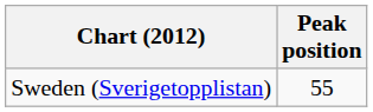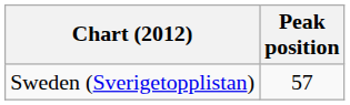 <table class="wikitable">
 <tr>
 <th>Chart (2012)</th>
 <th>Peak<br>position</th>
 </tr>
 <tr>
 <td>Sweden (<a href='#'>Sverigetopplistan</a>)</td>
-<td align="center">55</td>
+<td align="center">57</td>
 </tr>
 </table>
